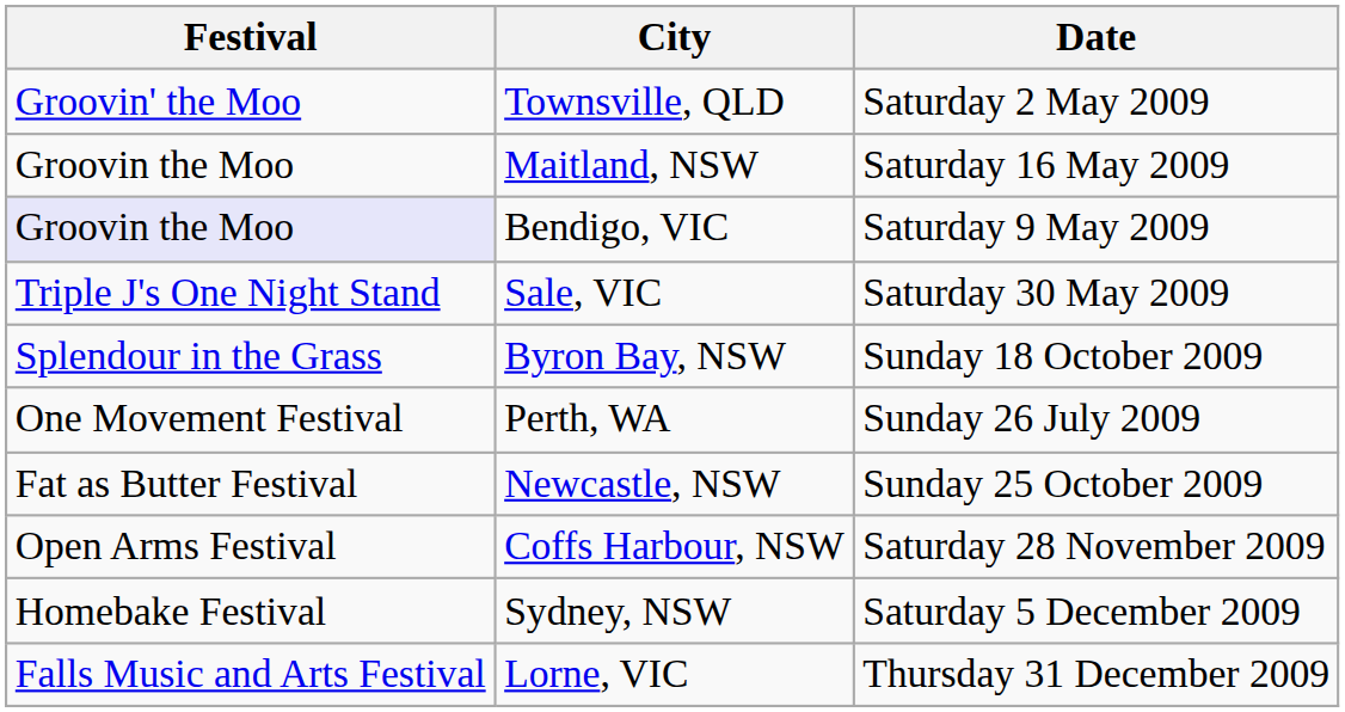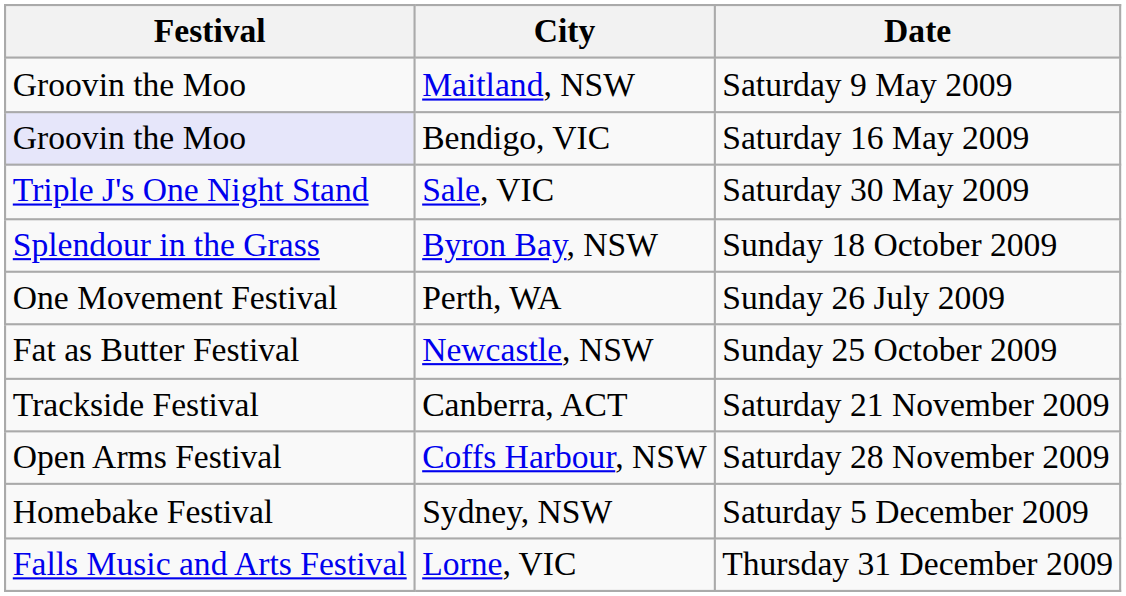 <table class="wikitable">
 <tr>
 <th>Festival</th>
 <th>City</th>
 <th>Date</th>
 </tr>
 <tr>
-<td><a href='#'>Groovin' the Moo</a></td>
-<td><a href='#'>Townsville</a>, QLD</td>
-<td>Saturday 2 May 2009</td>
-</tr>
-<tr>
 <td>Groovin the Moo</td>
 <td><a href='#'>Maitland</a>, NSW</td>
-<td>Saturday 16 May 2009</td>
+<td>Saturday 9 May 2009</td>
 </tr>
 <tr>
 <td style="background: lavender;">Groovin the Moo</td>
 <td>Bendigo, VIC</td>
-<td>Saturday 9 May 2009</td>
+<td>Saturday 16 May 2009</td>
 </tr>
 <tr>
 <td><a href='#'>Triple J's One Night Stand</a></td>
 <td><a href='#'>Sale</a>, VIC</td>
 <td>Saturday 30 May 2009</td>
 </tr>
 <tr>
 <td><a href='#'>Splendour in the Grass</a></td>
 <td><a href='#'>Byron Bay</a>, NSW</td>
 <td>Sunday 18 October 2009</td>
 </tr>
 <tr>
 <td>One Movement Festival</td>
 <td>Perth, WA</td>
 <td>Sunday 26 July 2009</td>
 </tr>
 <tr>
 <td>Fat as Butter Festival</td>
 <td><a href='#'>Newcastle</a>, NSW</td>
 <td>Sunday 25 October 2009</td>
 </tr>
 <tr>
+<td>Trackside Festival</td>
+<td>Canberra, ACT</td>
+<td>Saturday 21 November 2009</td>
+</tr>
+<tr>
 <td>Open Arms Festival</td>
 <td><a href='#'>Coffs Harbour</a>, NSW</td>
 <td>Saturday 28 November 2009</td>
 </tr>
 <tr>
 <td>Homebake Festival</td>
 <td>Sydney, NSW</td>
 <td>Saturday 5 December 2009</td>
 </tr>
 <tr>
 <td><a href='#'>Falls Music and Arts Festival</a></td>
 <td><a href='#'>Lorne</a>, VIC</td>
 <td>Thursday 31 December 2009</td>
 </tr>
 </table>
